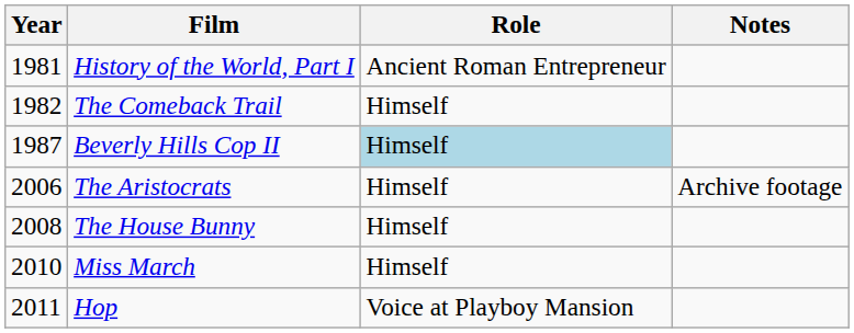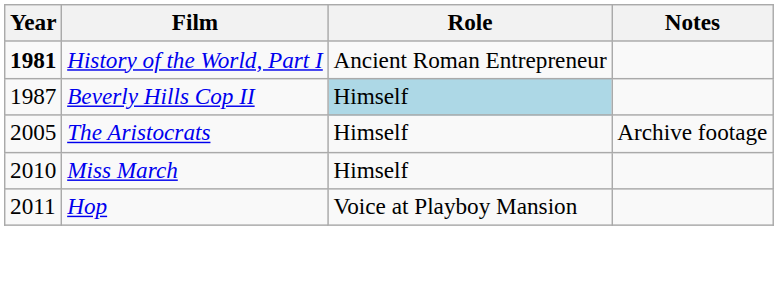 <table class="wikitable sortable">
 <tr>
 <th>Year</th>
 <th>Film</th>
 <th>Role</th>
 <th>Notes</th>
 </tr>
 <tr>
-<td>1981</td>
+<td><strong>1981</strong></td>
 <td><em><a href='#'>History of the World, Part I</a></em></td>
 <td>Ancient Roman Entrepreneur</td>
-<td></td>
-</tr>
-<tr>
-<td>1982</td>
-<td><em><a href='#'>The Comeback Trail</a></em></td>
-<td>Himself </td>
 <td></td>
 </tr>
 <tr>
 <td>1987</td>
 <td><em><a href='#'>Beverly Hills Cop II</a></em></td>
 <td style="background: lightblue;">Himself</td>
 <td></td>
 </tr>
 <tr>
-<td>2006</td>
+<td>2005</td>
 <td><em><a href='#'>The Aristocrats</a></em></td>
 <td>Himself</td>
 <td>Archive footage</td>
-</tr>
-<tr>
-<td>2008</td>
-<td><em><a href='#'>The House Bunny</a></em></td>
-<td>Himself</td>
-<td></td>
 </tr>
 <tr>
 <td>2010</td>
 <td><em><a href='#'>Miss March</a></em></td>
 <td>Himself</td>
 <td></td>
 </tr>
 <tr>
 <td>2011</td>
 <td><a href='#'><em>Hop</em></a></td>
 <td>Voice at Playboy Mansion</td>
 <td></td>
 </tr>
 </table>
